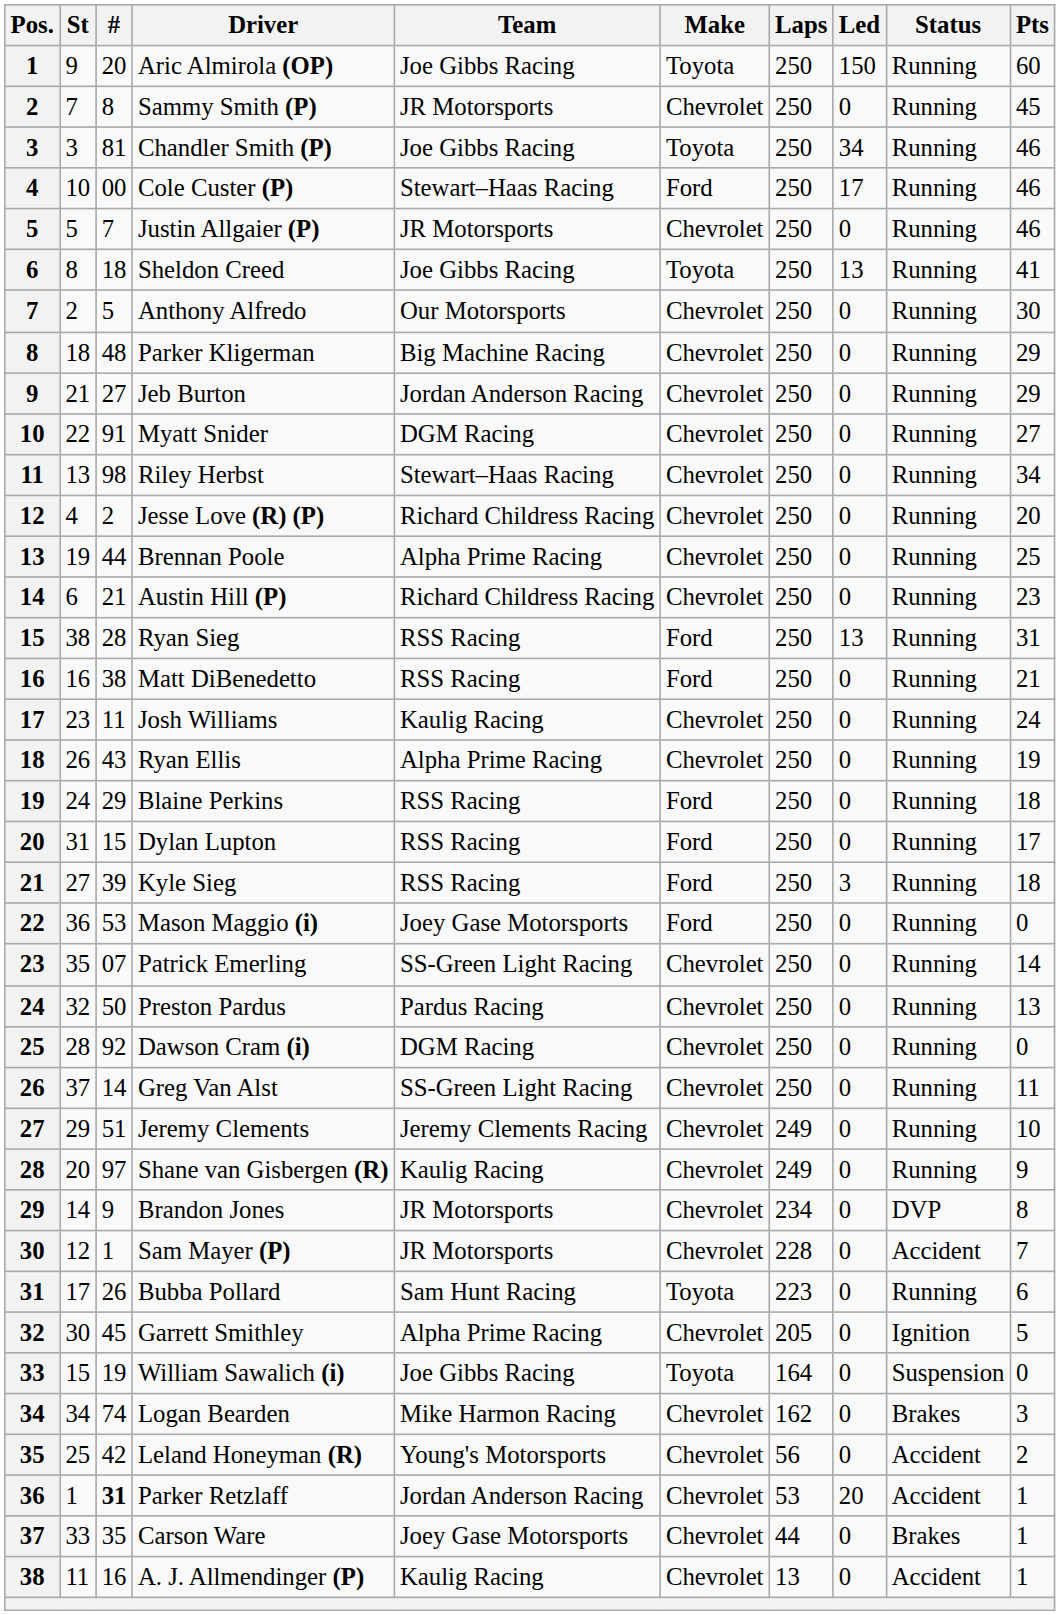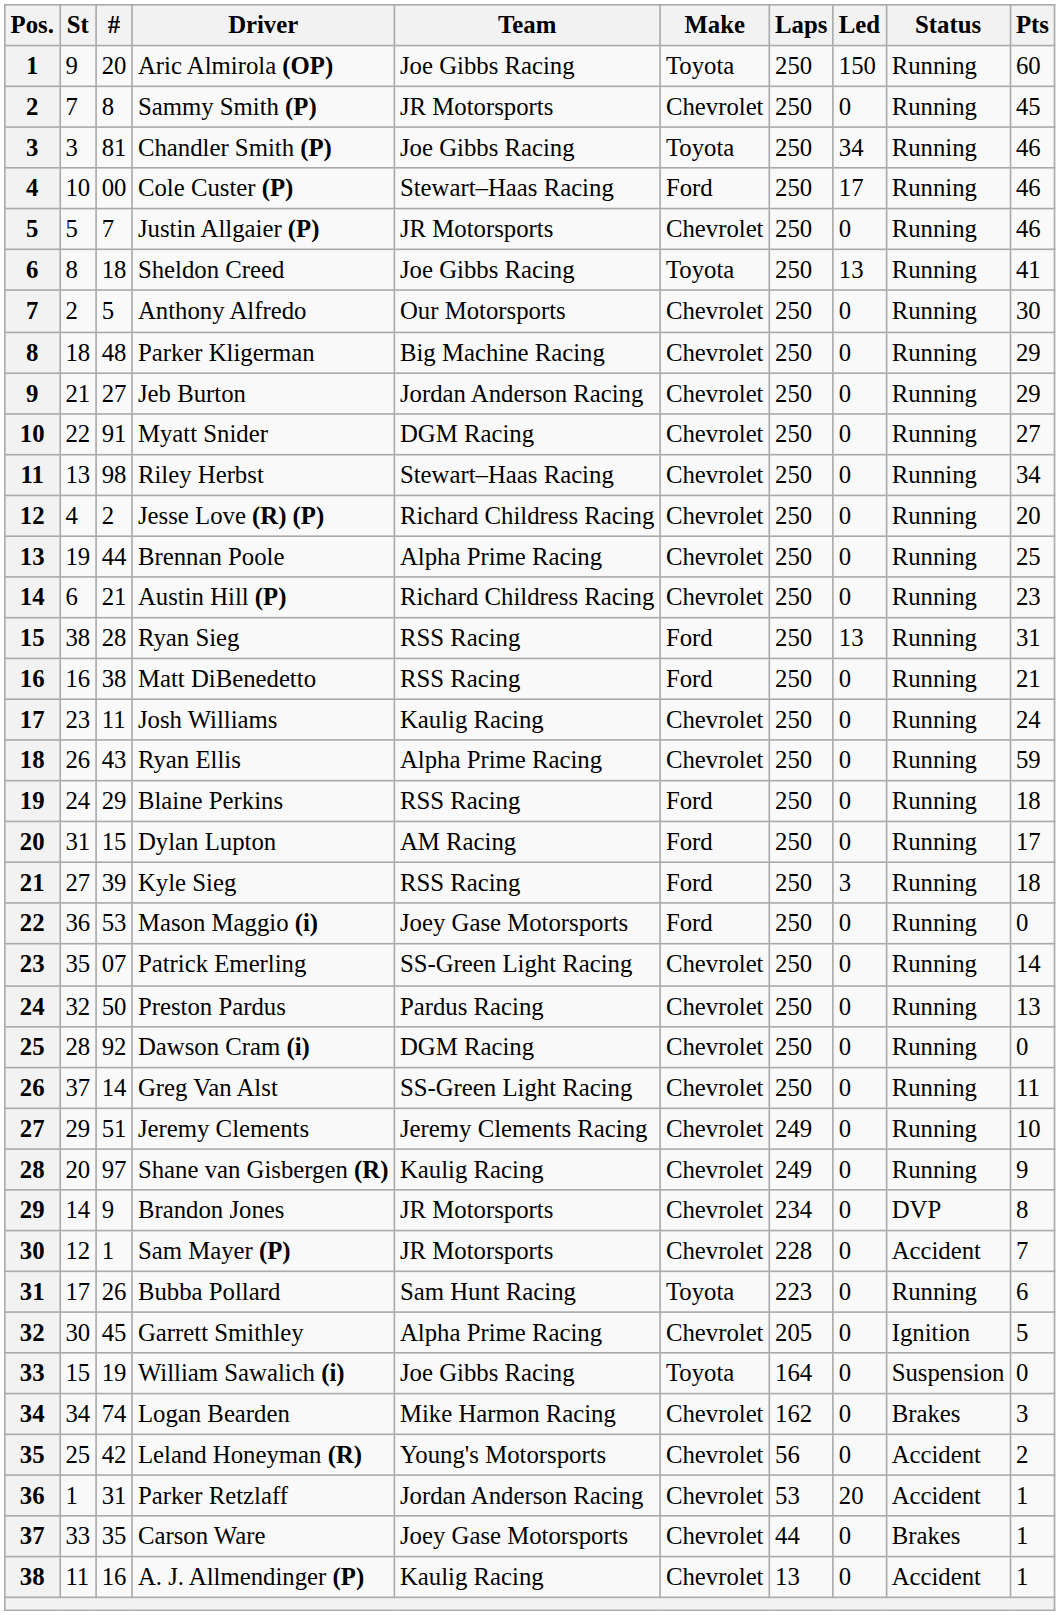 <table class="wikitable" style="font-size:95%">
 <tr>
 <th>Pos.</th>
 <th>St</th>
 <th>#</th>
 <th>Driver</th>
 <th>Team</th>
 <th>Make</th>
 <th>Laps</th>
 <th>Led</th>
 <th>Status</th>
 <th>Pts</th>
 </tr>
 <tr>
 <th>1</th>
 <td>9</td>
 <td>20</td>
 <td>Aric Almirola <strong>(OP)</strong></td>
 <td>Joe Gibbs Racing</td>
 <td>Toyota</td>
 <td>250</td>
 <td>150</td>
 <td>Running</td>
 <td>60</td>
 </tr>
 <tr>
 <th>2</th>
 <td>7</td>
 <td>8</td>
 <td>Sammy Smith <strong>(P)</strong></td>
 <td>JR Motorsports</td>
 <td>Chevrolet</td>
 <td>250</td>
 <td>0</td>
 <td>Running</td>
 <td>45</td>
 </tr>
 <tr>
 <th>3</th>
 <td>3</td>
 <td>81</td>
 <td>Chandler Smith <strong>(P)</strong></td>
 <td>Joe Gibbs Racing</td>
 <td>Toyota</td>
 <td>250</td>
 <td>34</td>
 <td>Running</td>
 <td>46</td>
 </tr>
 <tr>
 <th>4</th>
 <td>10</td>
 <td>00</td>
 <td>Cole Custer <strong>(P)</strong></td>
 <td>Stewart–Haas Racing</td>
 <td>Ford</td>
 <td>250</td>
 <td>17</td>
 <td>Running</td>
 <td>46</td>
 </tr>
 <tr>
 <th>5</th>
 <td>5</td>
 <td>7</td>
 <td>Justin Allgaier <strong>(P)</strong></td>
 <td>JR Motorsports</td>
 <td>Chevrolet</td>
 <td>250</td>
 <td>0</td>
 <td>Running</td>
 <td>46</td>
 </tr>
 <tr>
 <th>6</th>
 <td>8</td>
 <td>18</td>
 <td>Sheldon Creed</td>
 <td>Joe Gibbs Racing</td>
 <td>Toyota</td>
 <td>250</td>
 <td>13</td>
 <td>Running</td>
 <td>41</td>
 </tr>
 <tr>
 <th>7</th>
 <td>2</td>
 <td>5</td>
 <td>Anthony Alfredo</td>
 <td>Our Motorsports</td>
 <td>Chevrolet</td>
 <td>250</td>
 <td>0</td>
 <td>Running</td>
 <td>30</td>
 </tr>
 <tr>
 <th>8</th>
 <td>18</td>
 <td>48</td>
 <td>Parker Kligerman</td>
 <td>Big Machine Racing</td>
 <td>Chevrolet</td>
 <td>250</td>
 <td>0</td>
 <td>Running</td>
 <td>29</td>
 </tr>
 <tr>
 <th>9</th>
 <td>21</td>
 <td>27</td>
 <td>Jeb Burton</td>
 <td>Jordan Anderson Racing</td>
 <td>Chevrolet</td>
 <td>250</td>
 <td>0</td>
 <td>Running</td>
 <td>29</td>
 </tr>
 <tr>
 <th>10</th>
 <td>22</td>
 <td>91</td>
 <td>Myatt Snider</td>
 <td>DGM Racing</td>
 <td>Chevrolet</td>
 <td>250</td>
 <td>0</td>
 <td>Running</td>
 <td>27</td>
 </tr>
 <tr>
 <th>11</th>
 <td>13</td>
 <td>98</td>
 <td>Riley Herbst</td>
 <td>Stewart–Haas Racing</td>
 <td>Chevrolet</td>
 <td>250</td>
 <td>0</td>
 <td>Running</td>
 <td>34</td>
 </tr>
 <tr>
 <th>12</th>
 <td>4</td>
 <td>2</td>
 <td>Jesse Love <strong>(R) (P)</strong></td>
 <td>Richard Childress Racing</td>
 <td>Chevrolet</td>
 <td>250</td>
 <td>0</td>
 <td>Running</td>
 <td>20</td>
 </tr>
 <tr>
 <th>13</th>
 <td>19</td>
 <td>44</td>
 <td>Brennan Poole</td>
 <td>Alpha Prime Racing</td>
 <td>Chevrolet</td>
 <td>250</td>
 <td>0</td>
 <td>Running</td>
 <td>25</td>
 </tr>
 <tr>
 <th>14</th>
 <td>6</td>
 <td>21</td>
 <td>Austin Hill <strong>(P)</strong></td>
 <td>Richard Childress Racing</td>
 <td>Chevrolet</td>
 <td>250</td>
 <td>0</td>
 <td>Running</td>
 <td>23</td>
 </tr>
 <tr>
 <th>15</th>
 <td>38</td>
 <td>28</td>
 <td>Ryan Sieg</td>
 <td>RSS Racing</td>
 <td>Ford</td>
 <td>250</td>
 <td>13</td>
 <td>Running</td>
 <td>31</td>
 </tr>
 <tr>
 <th>16</th>
 <td>16</td>
 <td>38</td>
 <td>Matt DiBenedetto</td>
 <td>RSS Racing</td>
 <td>Ford</td>
 <td>250</td>
 <td>0</td>
 <td>Running</td>
 <td>21</td>
 </tr>
 <tr>
 <th>17</th>
 <td>23</td>
 <td>11</td>
 <td>Josh Williams</td>
 <td>Kaulig Racing</td>
 <td>Chevrolet</td>
 <td>250</td>
 <td>0</td>
 <td>Running</td>
 <td>24</td>
 </tr>
 <tr>
 <th>18</th>
 <td>26</td>
 <td>43</td>
 <td>Ryan Ellis</td>
 <td>Alpha Prime Racing</td>
 <td>Chevrolet</td>
 <td>250</td>
 <td>0</td>
 <td>Running</td>
-<td>19</td>
+<td>59</td>
 </tr>
 <tr>
 <th>19</th>
 <td>24</td>
 <td>29</td>
 <td>Blaine Perkins</td>
 <td>RSS Racing</td>
 <td>Ford</td>
 <td>250</td>
 <td>0</td>
 <td>Running</td>
 <td>18</td>
 </tr>
 <tr>
 <th>20</th>
 <td>31</td>
 <td>15</td>
 <td>Dylan Lupton</td>
-<td>RSS Racing</td>
+<td>AM Racing</td>
 <td>Ford</td>
 <td>250</td>
 <td>0</td>
 <td>Running</td>
 <td>17</td>
 </tr>
 <tr>
 <th>21</th>
 <td>27</td>
 <td>39</td>
 <td>Kyle Sieg</td>
 <td>RSS Racing</td>
 <td>Ford</td>
 <td>250</td>
 <td>3</td>
 <td>Running</td>
 <td>18</td>
 </tr>
 <tr>
 <th>22</th>
 <td>36</td>
 <td>53</td>
 <td>Mason Maggio <strong>(i)</strong></td>
 <td>Joey Gase Motorsports</td>
 <td>Ford</td>
 <td>250</td>
 <td>0</td>
 <td>Running</td>
 <td>0</td>
 </tr>
 <tr>
 <th>23</th>
 <td>35</td>
 <td>07</td>
 <td>Patrick Emerling</td>
 <td>SS-Green Light Racing</td>
 <td>Chevrolet</td>
 <td>250</td>
 <td>0</td>
 <td>Running</td>
 <td>14</td>
 </tr>
 <tr>
 <th>24</th>
 <td>32</td>
 <td>50</td>
 <td>Preston Pardus</td>
 <td>Pardus Racing</td>
 <td>Chevrolet</td>
 <td>250</td>
 <td>0</td>
 <td>Running</td>
 <td>13</td>
 </tr>
 <tr>
 <th>25</th>
 <td>28</td>
 <td>92</td>
 <td>Dawson Cram <strong>(i)</strong></td>
 <td>DGM Racing</td>
 <td>Chevrolet</td>
 <td>250</td>
 <td>0</td>
 <td>Running</td>
 <td>0</td>
 </tr>
 <tr>
 <th>26</th>
 <td>37</td>
 <td>14</td>
 <td>Greg Van Alst</td>
 <td>SS-Green Light Racing</td>
 <td>Chevrolet</td>
 <td>250</td>
 <td>0</td>
 <td>Running</td>
 <td>11</td>
 </tr>
 <tr>
 <th>27</th>
 <td>29</td>
 <td>51</td>
 <td>Jeremy Clements</td>
 <td>Jeremy Clements Racing</td>
 <td>Chevrolet</td>
 <td>249</td>
 <td>0</td>
 <td>Running</td>
 <td>10</td>
 </tr>
 <tr>
 <th>28</th>
 <td>20</td>
 <td>97</td>
 <td>Shane van Gisbergen <strong>(R)</strong></td>
 <td>Kaulig Racing</td>
 <td>Chevrolet</td>
 <td>249</td>
 <td>0</td>
 <td>Running</td>
 <td>9</td>
 </tr>
 <tr>
 <th>29</th>
 <td>14</td>
 <td>9</td>
 <td>Brandon Jones</td>
 <td>JR Motorsports</td>
 <td>Chevrolet</td>
 <td>234</td>
 <td>0</td>
 <td>DVP</td>
 <td>8</td>
 </tr>
 <tr>
 <th>30</th>
 <td>12</td>
 <td>1</td>
 <td>Sam Mayer <strong>(P)</strong></td>
 <td>JR Motorsports</td>
 <td>Chevrolet</td>
 <td>228</td>
 <td>0</td>
 <td>Accident</td>
 <td>7</td>
 </tr>
 <tr>
 <th>31</th>
 <td>17</td>
 <td>26</td>
 <td>Bubba Pollard</td>
 <td>Sam Hunt Racing</td>
 <td>Toyota</td>
 <td>223</td>
 <td>0</td>
 <td>Running</td>
 <td>6</td>
 </tr>
 <tr>
 <th>32</th>
 <td>30</td>
 <td>45</td>
 <td>Garrett Smithley</td>
 <td>Alpha Prime Racing</td>
 <td>Chevrolet</td>
 <td>205</td>
 <td>0</td>
 <td>Ignition</td>
 <td>5</td>
 </tr>
 <tr>
 <th>33</th>
 <td>15</td>
 <td>19</td>
 <td>William Sawalich <strong>(i)</strong></td>
 <td>Joe Gibbs Racing</td>
 <td>Toyota</td>
 <td>164</td>
 <td>0</td>
 <td>Suspension</td>
 <td>0</td>
 </tr>
 <tr>
 <th>34</th>
 <td>34</td>
 <td>74</td>
 <td>Logan Bearden</td>
 <td>Mike Harmon Racing</td>
 <td>Chevrolet</td>
 <td>162</td>
 <td>0</td>
 <td>Brakes</td>
 <td>3</td>
 </tr>
 <tr>
 <th>35</th>
 <td>25</td>
 <td>42</td>
 <td>Leland Honeyman <strong>(R)</strong></td>
 <td>Young's Motorsports</td>
 <td>Chevrolet</td>
 <td>56</td>
 <td>0</td>
 <td>Accident</td>
 <td>2</td>
 </tr>
 <tr>
 <th>36</th>
 <td>1</td>
-<td><strong>31</strong></td>
+<td>31</td>
 <td>Parker Retzlaff</td>
 <td>Jordan Anderson Racing</td>
 <td>Chevrolet</td>
 <td>53</td>
 <td>20</td>
 <td>Accident</td>
 <td>1</td>
 </tr>
 <tr>
 <th>37</th>
 <td>33</td>
 <td>35</td>
 <td>Carson Ware</td>
 <td>Joey Gase Motorsports</td>
 <td>Chevrolet</td>
 <td>44</td>
 <td>0</td>
 <td>Brakes</td>
 <td>1</td>
 </tr>
 <tr>
 <th>38</th>
 <td>11</td>
 <td>16</td>
 <td>A. J. Allmendinger <strong>(P)</strong></td>
 <td>Kaulig Racing</td>
 <td>Chevrolet</td>
 <td>13</td>
 <td>0</td>
 <td>Accident</td>
 <td>1</td>
 </tr>
 <tr>
 <th colspan="10"></th>
 </tr>
 </table>
